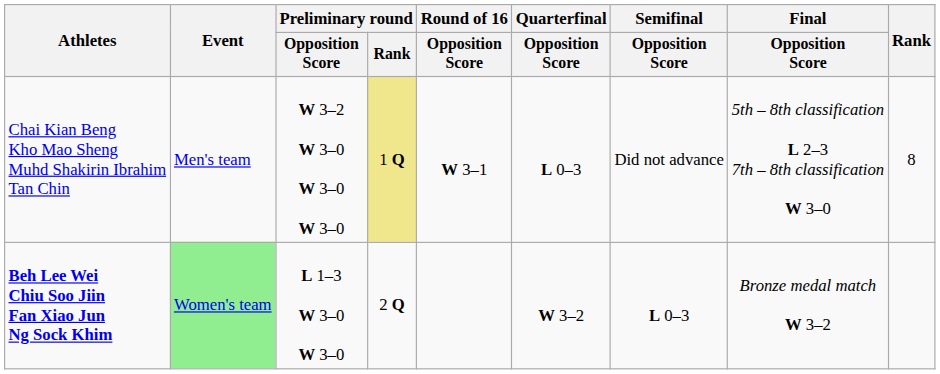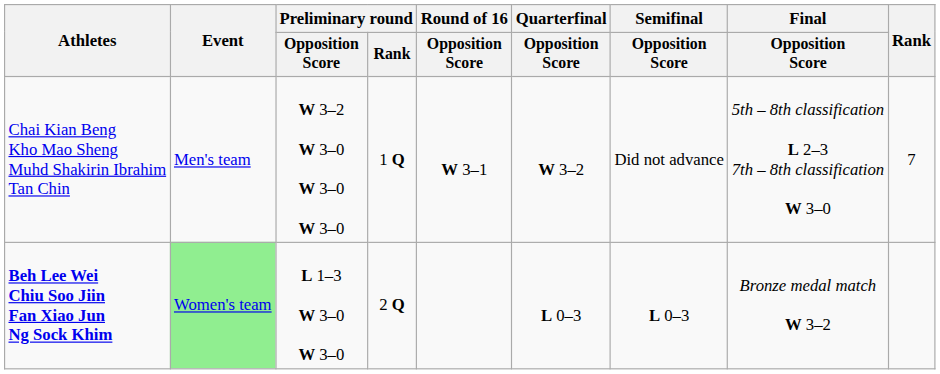 <table class="wikitable" style="font-size:90%">
 <tr>
 <th rowspan=2>Athletes</th>
 <th rowspan=2>Event</th>
 <th colspan=2>Preliminary round</th>
 <th>Round of 16</th>
 <th>Quarterfinal</th>
 <th>Semifinal</th>
 <th>Final</th>
 <th rowspan=2>Rank</th>
 </tr>
 <tr style="font-size:95%">
 <th>Opposition<br>Score</th>
 <th>Rank</th>
 <th>Opposition<br>Score</th>
 <th>Opposition<br>Score</th>
 <th>Opposition<br>Score</th>
 <th>Opposition<br>Score</th>
 </tr>
 <tr align=center>
 <td align=left><a href='#'>Chai Kian Beng</a><br><a href='#'>Kho Mao Sheng</a><br><a href='#'>Muhd Shakirin Ibrahim</a><br><a href='#'>Tan Chin</a></td>
 <td align=left><a href='#'>Men's team</a></td>
 <td><br><strong>W</strong> 3–2<br><br><strong>W</strong> 3–0<br><br><strong>W</strong> 3–0<br><br><strong>W</strong> 3–0</td>
-<td style="background: khaki;">1 <strong>Q</strong></td>
+<td>1 <strong>Q</strong></td>
 <td><br><strong>W</strong> 3–1</td>
-<td><br><strong>L</strong> 0–3</td>
+<td><br><strong>W</strong> 3–2</td>
 <td>Did not advance</td>
 <td><em>5th – 8th classification</em><br><br><strong>L</strong> 2–3<br><em>7th – 8th classification</em><br><br><strong>W</strong> 3–0</td>
-<td>8</td>
+<td>7</td>
 </tr>
 <tr align=center>
 <td align=left><strong><a href='#'>Beh Lee Wei</a><br><a href='#'>Chiu Soo Jiin</a><br><a href='#'>Fan Xiao Jun</a><br><a href='#'>Ng Sock Khim</a></strong></td>
 <td align=left style="background: lightgreen;"><a href='#'>Women's team</a></td>
 <td><br><strong>L</strong> 1–3<br><br><strong>W</strong> 3–0<br><br><strong>W</strong> 3–0</td>
 <td>2 <strong>Q</strong></td>
 <td></td>
-<td><br><strong>W</strong> 3–2</td>
+<td><br><strong>L</strong> 0–3</td>
 <td><br><strong>L</strong> 0–3</td>
 <td><em>Bronze medal match</em><br><br><strong>W</strong> 3–2</td>
 <td></td>
 </tr>
 </table>
